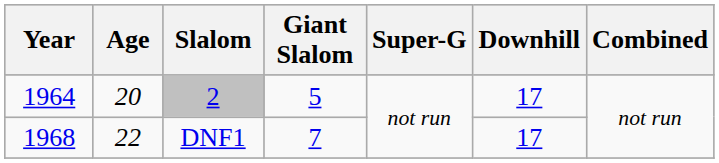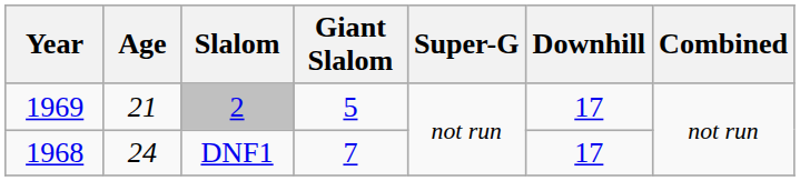 <table class=wikitable style="text-align:center">
 <tr>
 <th>  Year  </th>
 <th> Age </th>
 <th> Slalom </th>
 <th>Giant<br> Slalom </th>
 <th>Super-G</th>
 <th>Downhill</th>
 <th>Combined</th>
 </tr>
 <tr>
-<td><a href='#'>1964</a></td>
-<td><em>20</em></td>
+<td><a href='#'>1969</a></td>
+<td><em>21</em></td>
 <td style="background:silver;"><a href='#'>2</a></td>
 <td><a href='#'>5</a></td>
 <td rowspan=2><small><em>not run</em></small></td>
 <td><a href='#'>17</a></td>
 <td rowspan=2><small><em>not run</em></small></td>
 </tr>
 <tr>
 <td><a href='#'>1968</a></td>
-<td><em>22</em></td>
+<td><em>24</em></td>
 <td><a href='#'>DNF1</a></td>
 <td><a href='#'>7</a></td>
 <td><a href='#'>17</a></td>
 </tr>
 </table>
